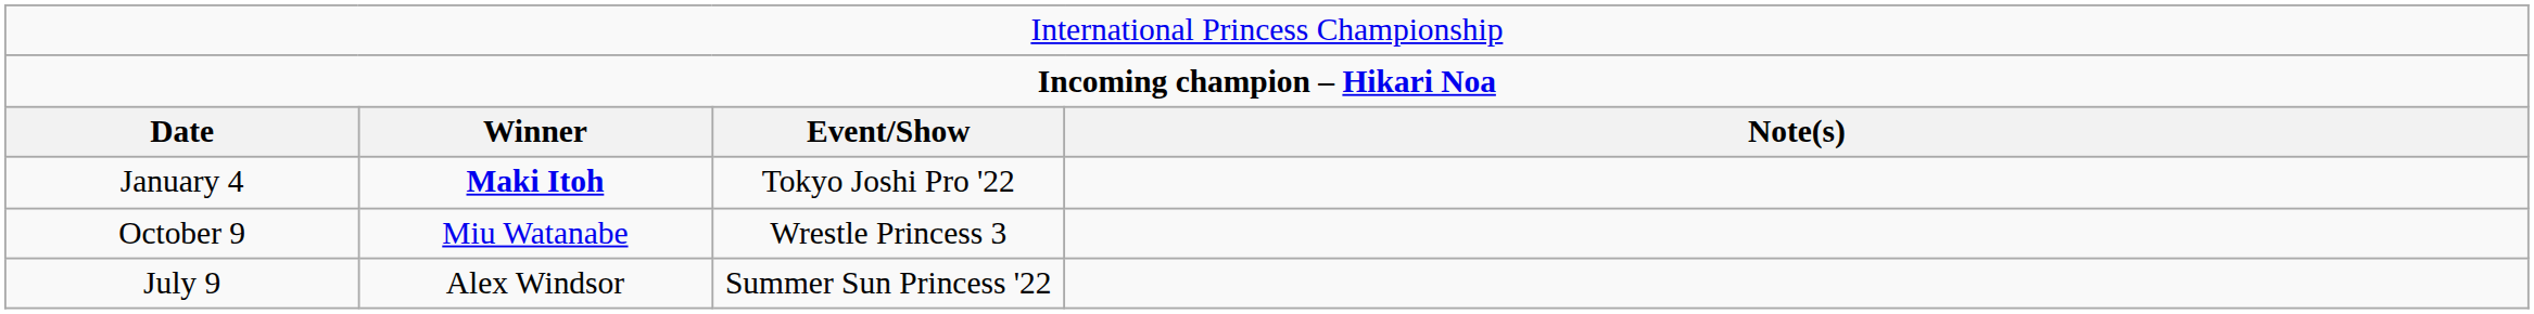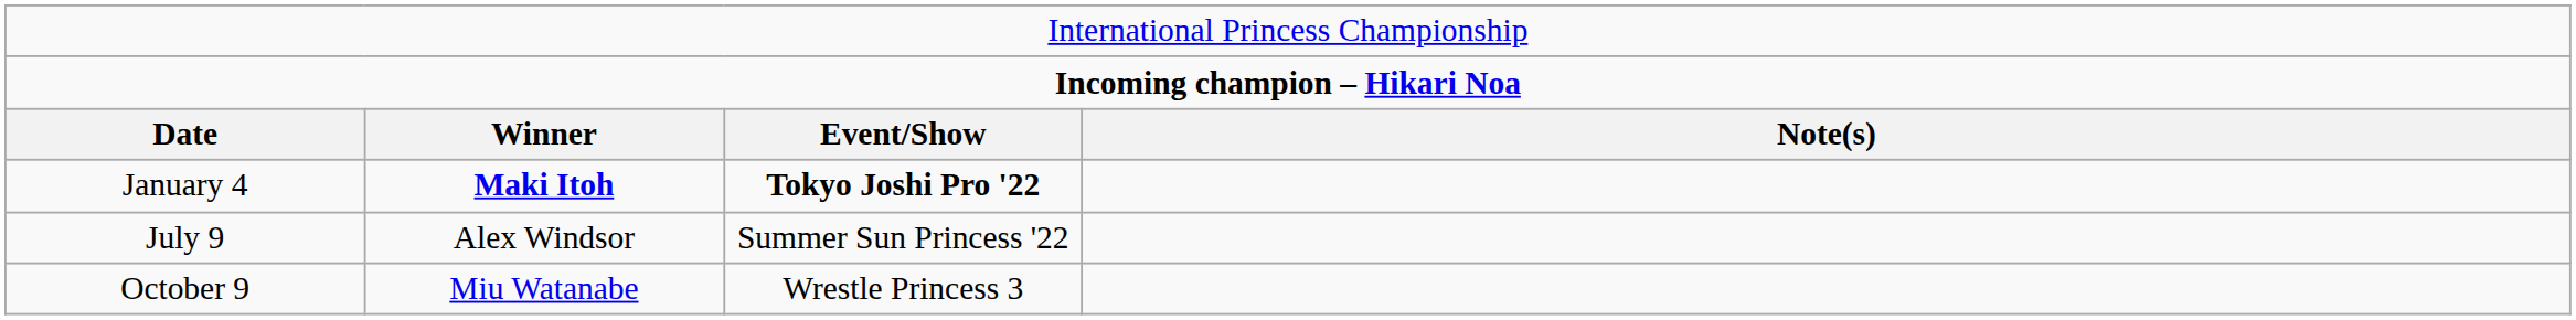 <table class="wikitable" style="text-align:center; width:100%;">
 <tr>
 <td colspan="4" style="text-align: center;"><a href='#'>International Princess Championship</a></td>
 </tr>
 <tr>
 <td colspan="4" style="text-align: center;"><strong>Incoming champion – <a href='#'>Hikari Noa</a></strong></td>
 </tr>
 <tr>
 <th width=14%>Date</th>
 <th width=14%>Winner</th>
 <th width=14%>Event/Show</th>
 <th width=58%>Note(s)</th>
 </tr>
 <tr>
 <td>January 4</td>
 <td><strong><a href='#'>Maki Itoh</a></strong></td>
-<td>Tokyo Joshi Pro '22</td>
+<td><strong>Tokyo Joshi Pro '22</strong></td>
+<td></td>
+</tr>
+<tr>
+<td>July 9</td>
+<td>Alex Windsor</td>
+<td>Summer Sun Princess '22</td>
 <td></td>
 </tr>
 <tr>
 <td>October 9</td>
 <td><a href='#'>Miu Watanabe</a></td>
 <td>Wrestle Princess 3</td>
 <td></td>
 </tr>
-<tr>
-<td>July 9</td>
-<td>Alex Windsor</td>
-<td>Summer Sun Princess '22</td>
-<td></td>
-</tr>
 </table>
